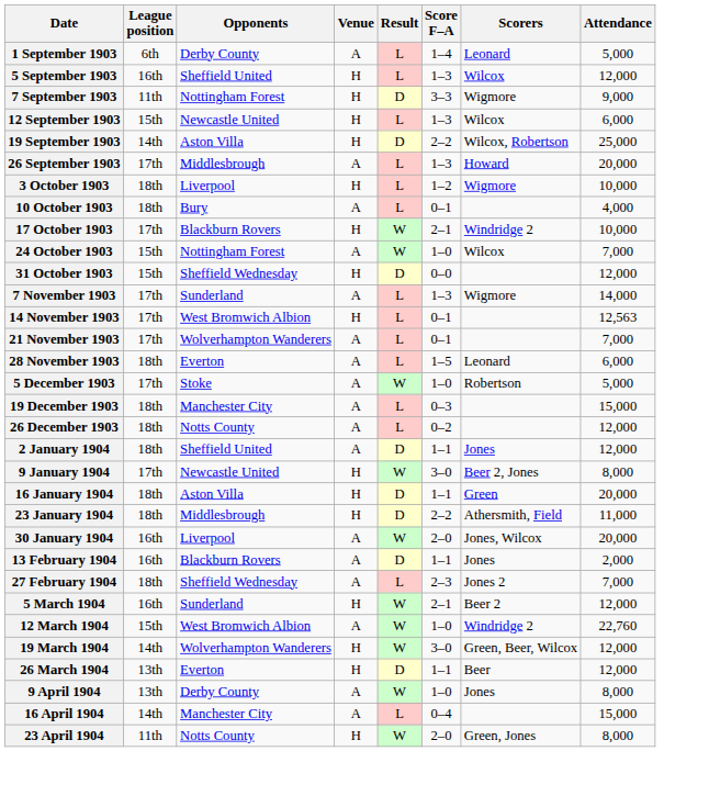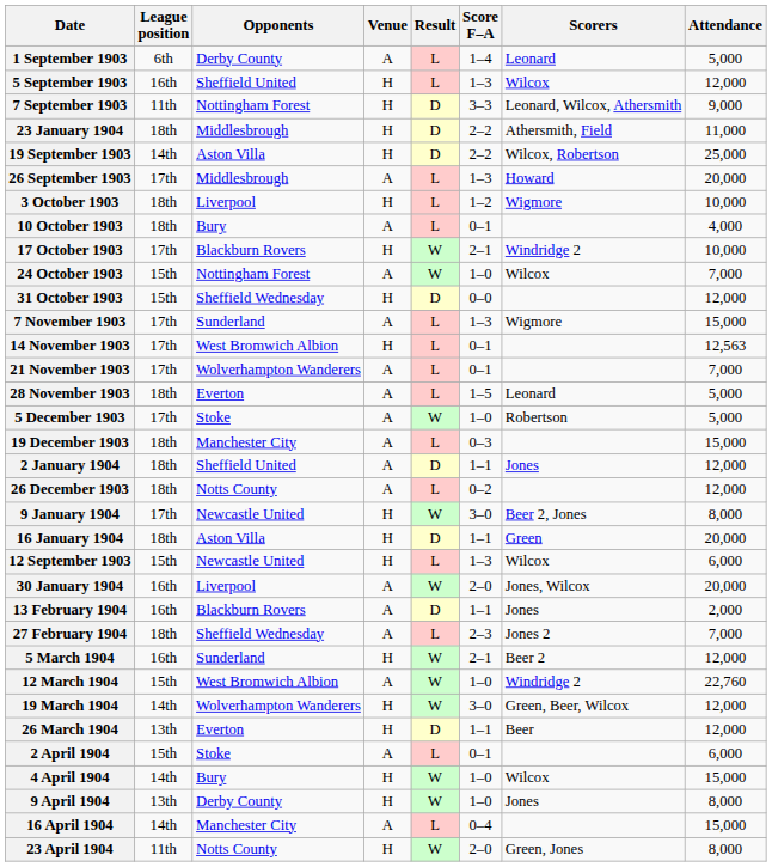 <table class="wikitable plainrowheaders" style="text-align:center">
 <tr>
 <th scope="col">Date</th>
 <th scope="col">League<br>position</th>
 <th scope="col">Opponents</th>
 <th scope="col">Venue</th>
 <th scope="col">Result</th>
 <th scope="col">Score<br>F–A</th>
 <th scope="col">Scorers</th>
 <th scope="col">Attendance</th>
 </tr>
 <tr>
 <th scope="row">1 September 1903</th>
 <td>6th</td>
 <td align="left"><a href='#'>Derby County</a></td>
 <td>A</td>
 <td style=background:#fcc>L</td>
 <td>1–4</td>
 <td align="left"><a href='#'>Leonard</a></td>
 <td>5,000</td>
 </tr>
 <tr>
 <th scope="row">5 September 1903</th>
 <td>16th</td>
 <td align="left"><a href='#'>Sheffield United</a></td>
 <td>H</td>
 <td style=background:#fcc>L</td>
 <td>1–3</td>
 <td align="left"><a href='#'>Wilcox</a></td>
 <td>12,000</td>
 </tr>
 <tr>
 <th scope="row">7 September 1903</th>
 <td>11th</td>
 <td align="left"><a href='#'>Nottingham Forest</a></td>
 <td>H</td>
 <td style=background:#ffc>D</td>
 <td>3–3</td>
-<td align="left">Wigmore</td>
+<td align="left">Leonard,  Wilcox, <a href='#'>Athersmith</a></td>
 <td>9,000</td>
 </tr>
 <tr>
-<th scope="row">12 September 1903</th>
-<td>15th</td>
-<td align="left"><a href='#'>Newcastle United</a></td>
+<th scope="row">23 January 1904</th>
+<td>18th</td>
+<td align="left"><a href='#'>Middlesbrough</a></td>
 <td>H</td>
-<td style=background:#fcc>L</td>
-<td>1–3</td>
-<td align="left">Wilcox</td>
-<td>6,000</td>
+<td style=background:#ffc>D</td>
+<td>2–2</td>
+<td align="left">Athersmith, <a href='#'>Field</a></td>
+<td>11,000</td>
 </tr>
 <tr>
 <th scope="row">19 September 1903</th>
 <td>14th</td>
 <td align="left"><a href='#'>Aston Villa</a></td>
 <td>H</td>
 <td style=background:#ffc>D</td>
 <td>2–2</td>
 <td align="left">Wilcox, <a href='#'>Robertson</a></td>
 <td>25,000</td>
 </tr>
 <tr>
 <th scope="row">26 September 1903</th>
 <td>17th</td>
 <td align="left"><a href='#'>Middlesbrough</a></td>
 <td>A</td>
 <td style=background:#fcc>L</td>
 <td>1–3</td>
 <td align="left"><a href='#'>Howard</a></td>
 <td>20,000</td>
 </tr>
 <tr>
 <th scope="row">3 October 1903</th>
 <td>18th</td>
 <td align="left"><a href='#'>Liverpool</a></td>
 <td>H</td>
 <td style=background:#fcc>L</td>
 <td>1–2</td>
 <td align="left"><a href='#'>Wigmore</a></td>
 <td>10,000</td>
 </tr>
 <tr>
 <th scope="row">10 October 1903</th>
 <td>18th</td>
 <td align="left"><a href='#'>Bury</a></td>
 <td>A</td>
 <td style=background:#fcc>L</td>
 <td>0–1</td>
 <td></td>
 <td>4,000</td>
 </tr>
 <tr>
 <th scope="row">17 October 1903</th>
 <td>17th</td>
 <td align="left"><a href='#'>Blackburn Rovers</a></td>
 <td>H</td>
 <td style=background:#cfc>W</td>
 <td>2–1</td>
 <td align="left"><a href='#'>Windridge</a> 2</td>
 <td>10,000</td>
 </tr>
 <tr>
 <th scope="row">24 October 1903</th>
 <td>15th</td>
 <td align="left"><a href='#'>Nottingham Forest</a></td>
 <td>A</td>
 <td style=background:#cfc>W</td>
 <td>1–0</td>
 <td align="left">Wilcox</td>
 <td>7,000</td>
 </tr>
 <tr>
 <th scope="row">31 October 1903</th>
 <td>15th</td>
 <td align="left"><a href='#'>Sheffield Wednesday</a></td>
 <td>H</td>
 <td style=background:#ffc>D</td>
 <td>0–0</td>
 <td></td>
 <td>12,000</td>
 </tr>
 <tr>
 <th scope="row">7 November 1903</th>
 <td>17th</td>
 <td align="left"><a href='#'>Sunderland</a></td>
 <td>A</td>
 <td style=background:#fcc>L</td>
 <td>1–3</td>
 <td align="left">Wigmore</td>
-<td>14,000</td>
+<td>15,000</td>
 </tr>
 <tr>
 <th scope="row">14 November 1903</th>
 <td>17th</td>
 <td align="left"><a href='#'>West Bromwich Albion</a></td>
 <td>H</td>
 <td style=background:#fcc>L</td>
 <td>0–1</td>
 <td></td>
 <td>12,563</td>
 </tr>
 <tr>
 <th scope="row">21 November 1903</th>
 <td>17th</td>
 <td align="left"><a href='#'>Wolverhampton Wanderers</a></td>
 <td>A</td>
 <td style=background:#fcc>L</td>
 <td>0–1</td>
 <td></td>
 <td>7,000</td>
 </tr>
 <tr>
 <th scope="row">28 November 1903</th>
 <td>18th</td>
 <td align="left"><a href='#'>Everton</a></td>
 <td>A</td>
 <td style=background:#fcc>L</td>
 <td>1–5</td>
 <td align="left">Leonard</td>
-<td>6,000</td>
+<td>5,000</td>
 </tr>
 <tr>
 <th scope="row">5 December 1903</th>
 <td>17th</td>
 <td align="left"><a href='#'>Stoke</a></td>
 <td>A</td>
 <td style=background:#cfc>W</td>
 <td>1–0</td>
 <td align="left">Robertson</td>
 <td>5,000</td>
 </tr>
 <tr>
 <th scope="row">19 December 1903</th>
 <td>18th</td>
 <td align="left"><a href='#'>Manchester City</a></td>
 <td>A</td>
 <td style=background:#fcc>L</td>
 <td>0–3</td>
 <td></td>
 <td>15,000</td>
 </tr>
 <tr>
+<th scope="row">2 January 1904</th>
+<td>18th</td>
+<td align="left"><a href='#'>Sheffield United</a></td>
+<td>A</td>
+<td style=background:#ffc>D</td>
+<td>1–1</td>
+<td align="left"><a href='#'>Jones</a></td>
+<td>12,000</td>
+</tr>
+<tr>
 <th scope="row">26 December 1903</th>
 <td>18th</td>
 <td align="left"><a href='#'>Notts County</a></td>
 <td>A</td>
 <td style=background:#fcc>L</td>
 <td>0–2</td>
 <td></td>
-<td>12,000</td>
-</tr>
-<tr>
-<th scope="row">2 January 1904</th>
-<td>18th</td>
-<td align="left"><a href='#'>Sheffield United</a></td>
-<td>A</td>
-<td style=background:#ffc>D</td>
-<td>1–1</td>
-<td align="left"><a href='#'>Jones</a></td>
 <td>12,000</td>
 </tr>
 <tr>
 <th scope="row">9 January 1904</th>
 <td>17th</td>
 <td align="left"><a href='#'>Newcastle United</a></td>
 <td>H</td>
 <td style=background:#cfc>W</td>
 <td>3–0</td>
 <td align="left"><a href='#'>Beer</a> 2, Jones</td>
 <td>8,000</td>
 </tr>
 <tr>
 <th scope="row">16 January 1904</th>
 <td>18th</td>
 <td align="left"><a href='#'>Aston Villa</a></td>
 <td>H</td>
 <td style=background:#ffc>D</td>
 <td>1–1</td>
 <td align="left"><a href='#'>Green</a></td>
 <td>20,000</td>
 </tr>
 <tr>
-<th scope="row">23 January 1904</th>
-<td>18th</td>
-<td align="left"><a href='#'>Middlesbrough</a></td>
+<th scope="row">12 September 1903</th>
+<td>15th</td>
+<td align="left"><a href='#'>Newcastle United</a></td>
 <td>H</td>
-<td style=background:#ffc>D</td>
-<td>2–2</td>
-<td align="left">Athersmith, <a href='#'>Field</a></td>
-<td>11,000</td>
+<td style=background:#fcc>L</td>
+<td>1–3</td>
+<td align="left">Wilcox</td>
+<td>6,000</td>
 </tr>
 <tr>
 <th scope="row">30 January 1904</th>
 <td>16th</td>
 <td align="left"><a href='#'>Liverpool</a></td>
 <td>A</td>
 <td style=background:#cfc>W</td>
 <td>2–0</td>
 <td align="left">Jones, Wilcox</td>
 <td>20,000</td>
 </tr>
 <tr>
 <th scope="row">13 February 1904</th>
 <td>16th</td>
 <td align="left"><a href='#'>Blackburn Rovers</a></td>
 <td>A</td>
 <td style=background:#ffc>D</td>
 <td>1–1</td>
 <td align="left">Jones</td>
 <td>2,000</td>
 </tr>
 <tr>
 <th scope="row">27 February 1904</th>
 <td>18th</td>
 <td align="left"><a href='#'>Sheffield Wednesday</a></td>
 <td>A</td>
 <td style=background:#fcc>L</td>
 <td>2–3</td>
 <td align="left">Jones 2</td>
 <td>7,000</td>
 </tr>
 <tr>
 <th scope="row">5 March 1904</th>
 <td>16th</td>
 <td align="left"><a href='#'>Sunderland</a></td>
 <td>H</td>
 <td style=background:#cfc>W</td>
 <td>2–1</td>
 <td align="left">Beer 2</td>
 <td>12,000</td>
 </tr>
 <tr>
 <th scope="row">12 March 1904</th>
 <td>15th</td>
 <td align="left"><a href='#'>West Bromwich Albion</a></td>
 <td>A</td>
 <td style=background:#cfc>W</td>
 <td>1–0</td>
 <td align="left"><a href='#'>Windridge</a> 2</td>
 <td>22,760</td>
 </tr>
 <tr>
 <th scope="row">19 March 1904</th>
 <td>14th</td>
 <td align="left"><a href='#'>Wolverhampton Wanderers</a></td>
 <td>H</td>
 <td style=background:#cfc>W</td>
 <td>3–0</td>
 <td align="left">Green, Beer, Wilcox</td>
 <td>12,000</td>
 </tr>
 <tr>
 <th scope="row">26 March 1904</th>
 <td>13th</td>
 <td align="left"><a href='#'>Everton</a></td>
 <td>H</td>
 <td style=background:#ffc>D</td>
 <td>1–1</td>
 <td align="left">Beer</td>
 <td>12,000</td>
 </tr>
 <tr>
+<th scope="row">2 April 1904</th>
+<td>15th</td>
+<td align="left"><a href='#'>Stoke</a></td>
+<td>A</td>
+<td style=background:#fcc>L</td>
+<td>0–1</td>
+<td></td>
+<td>6,000</td>
+</tr>
+<tr>
+<th scope="row">4 April 1904</th>
+<td>14th</td>
+<td align="left"><a href='#'>Bury</a></td>
+<td>H</td>
+<td style=background:#cfc>W</td>
+<td>1–0</td>
+<td align="left">Wilcox</td>
+<td>15,000</td>
+</tr>
+<tr>
 <th scope="row">9 April 1904</th>
 <td>13th</td>
 <td align="left"><a href='#'>Derby County</a></td>
-<td>A</td>
+<td>H</td>
 <td style=background:#cfc>W</td>
 <td>1–0</td>
 <td align="left">Jones</td>
 <td>8,000</td>
 </tr>
 <tr>
 <th scope="row">16 April 1904</th>
 <td>14th</td>
 <td align="left"><a href='#'>Manchester City</a></td>
 <td>A</td>
 <td style=background:#fcc>L</td>
 <td>0–4</td>
 <td></td>
 <td>15,000</td>
 </tr>
 <tr>
 <th scope="row">23 April 1904</th>
 <td>11th</td>
 <td align="left"><a href='#'>Notts County</a></td>
 <td>H</td>
 <td style=background:#cfc>W</td>
 <td>2–0</td>
 <td align="left">Green, Jones</td>
 <td>8,000</td>
 </tr>
 </table>
